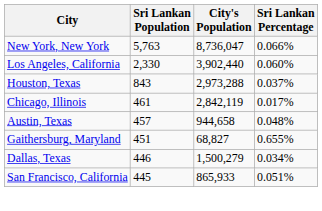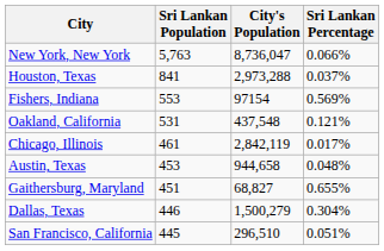 <table class="wikitable sortable">
 <tr>
 <th>City</th>
 <th>Sri Lankan<br>Population</th>
 <th>City's<br>Population</th>
 <th>Sri Lankan<br>Percentage</th>
 </tr>
 <tr>
 <td><a href='#'>New York, New York</a></td>
 <td>5,763</td>
 <td>8,736,047</td>
 <td>0.066%</td>
 </tr>
 <tr>
-<td><a href='#'>Los Angeles, California</a></td>
-<td>2,330</td>
-<td>3,902,440</td>
-<td>0.060%</td>
+<td><a href='#'>Houston, Texas</a></td>
+<td>841</td>
+<td>2,973,288</td>
+<td>0.037%</td>
 </tr>
 <tr>
-<td><a href='#'>Houston, Texas</a></td>
-<td>843</td>
-<td>2,973,288</td>
-<td>0.037%</td>
+<td><a href='#'>Fishers, Indiana</a></td>
+<td>553</td>
+<td>97154</td>
+<td>0.569%</td>
+</tr>
+<tr>
+<td><a href='#'>Oakland, California</a></td>
+<td>531</td>
+<td>437,548</td>
+<td>0.121%</td>
 </tr>
 <tr>
 <td><a href='#'>Chicago, Illinois</a></td>
 <td>461</td>
 <td>2,842,119</td>
 <td>0.017%</td>
 </tr>
 <tr>
 <td><a href='#'>Austin, Texas</a></td>
-<td>457</td>
+<td>453</td>
 <td>944,658</td>
 <td>0.048%</td>
 </tr>
 <tr>
 <td><a href='#'>Gaithersburg, Maryland</a></td>
 <td>451</td>
 <td>68,827</td>
 <td>0.655%</td>
 </tr>
 <tr>
 <td><a href='#'>Dallas, Texas</a></td>
 <td>446</td>
 <td>1,500,279</td>
-<td>0.034%</td>
+<td>0.304%</td>
 </tr>
 <tr>
 <td><a href='#'>San Francisco, California</a></td>
 <td>445</td>
-<td>865,933</td>
+<td>296,510</td>
 <td>0.051%</td>
 </tr>
 </table>
